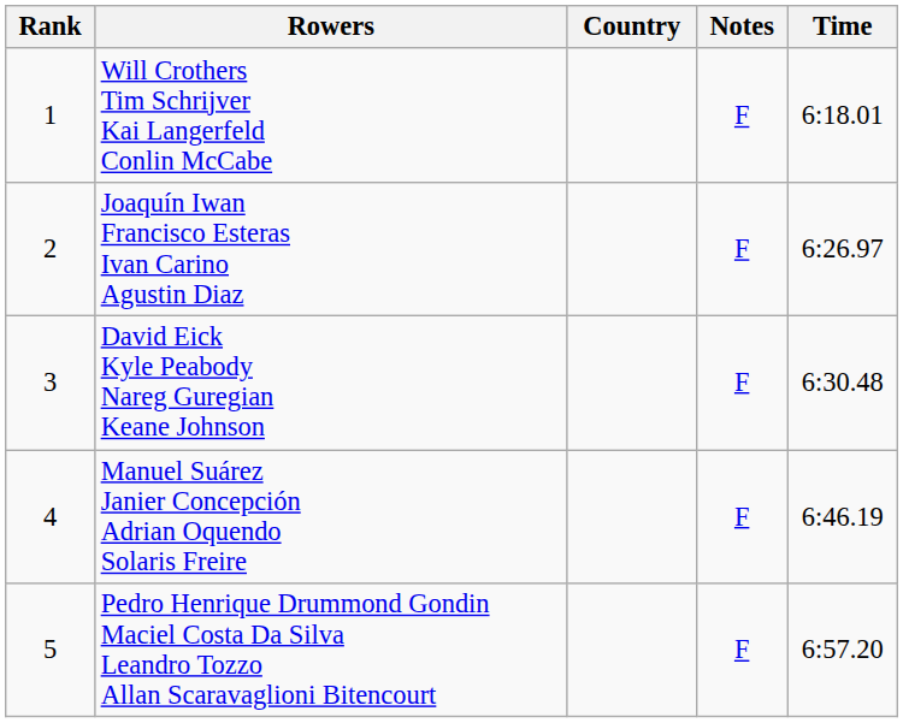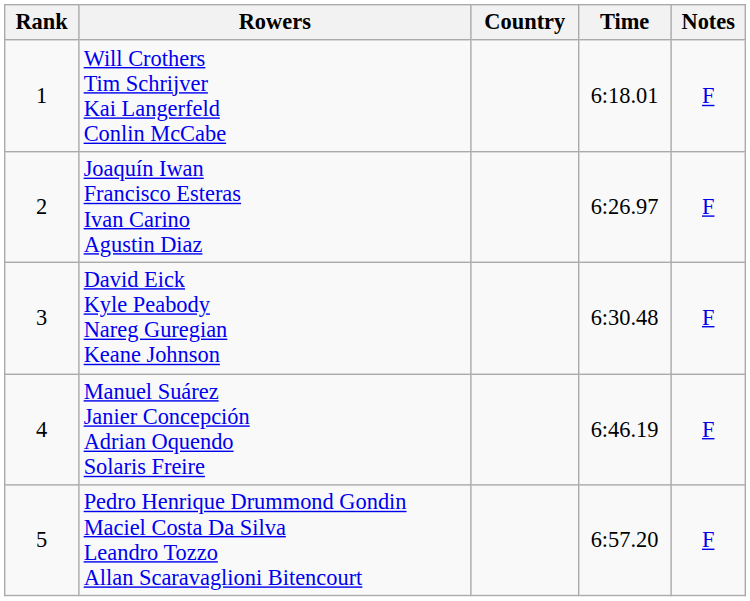 <table class="wikitable" width=60% style="text-align:center">
 <tr>
 <th>Rank</th>
 <th>Rowers</th>
 <th>Country</th>
+<th>Time</th>
 <th>Notes</th>
-<th>Time</th>
 </tr>
 <tr>
 <td>1</td>
 <td align=left><a href='#'>Will Crothers</a><br><a href='#'>Tim Schrijver</a><br><a href='#'>Kai Langerfeld</a><br><a href='#'>Conlin McCabe</a></td>
 <td align=left></td>
+<td>6:18.01</td>
 <td><a href='#'>F</a></td>
-<td>6:18.01</td>
 </tr>
 <tr>
 <td>2</td>
 <td align=left><a href='#'>Joaquín Iwan</a><br><a href='#'>Francisco Esteras</a><br><a href='#'>Ivan Carino</a><br><a href='#'>Agustin Diaz</a></td>
 <td align=left></td>
+<td>6:26.97</td>
 <td><a href='#'>F</a></td>
-<td>6:26.97</td>
 </tr>
 <tr>
 <td>3</td>
 <td align=left><a href='#'>David Eick</a><br><a href='#'>Kyle Peabody</a><br><a href='#'>Nareg Guregian</a><br><a href='#'>Keane Johnson</a></td>
 <td align=left></td>
+<td>6:30.48</td>
 <td><a href='#'>F</a></td>
-<td>6:30.48</td>
 </tr>
 <tr>
 <td>4</td>
 <td align=left><a href='#'>Manuel Suárez</a><br><a href='#'>Janier Concepción</a><br><a href='#'>Adrian Oquendo</a><br><a href='#'>Solaris Freire</a></td>
 <td align=left></td>
+<td>6:46.19</td>
 <td><a href='#'>F</a></td>
-<td>6:46.19</td>
 </tr>
 <tr>
 <td>5</td>
 <td align=left><a href='#'>Pedro Henrique Drummond Gondin</a><br><a href='#'>Maciel Costa Da Silva</a><br><a href='#'>Leandro Tozzo</a><br><a href='#'>Allan Scaravaglioni Bitencourt</a></td>
 <td align=left></td>
+<td>6:57.20</td>
 <td><a href='#'>F</a></td>
-<td>6:57.20</td>
 </tr>
 </table>
